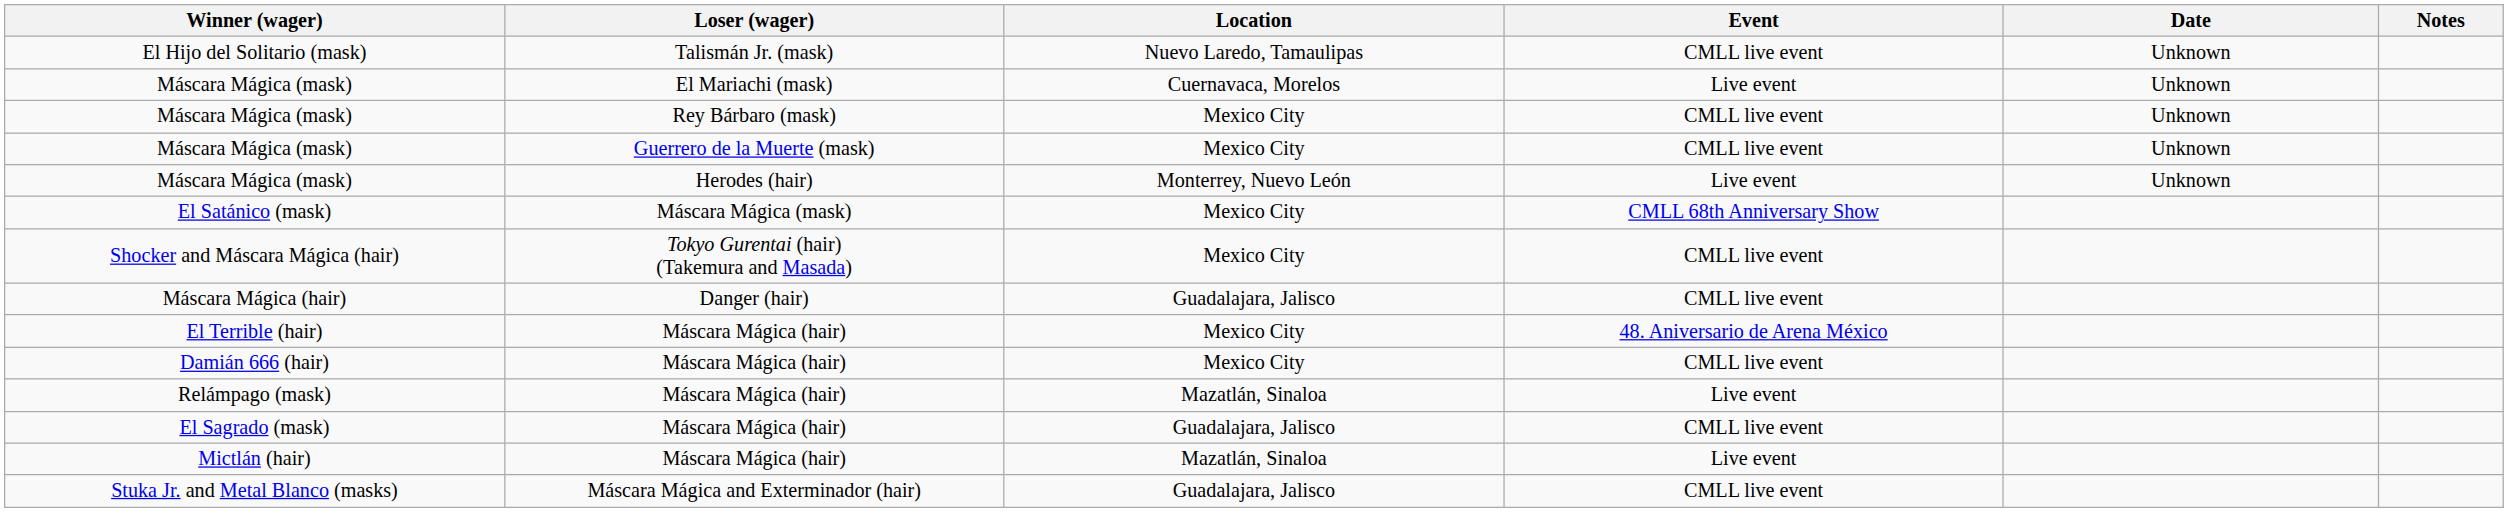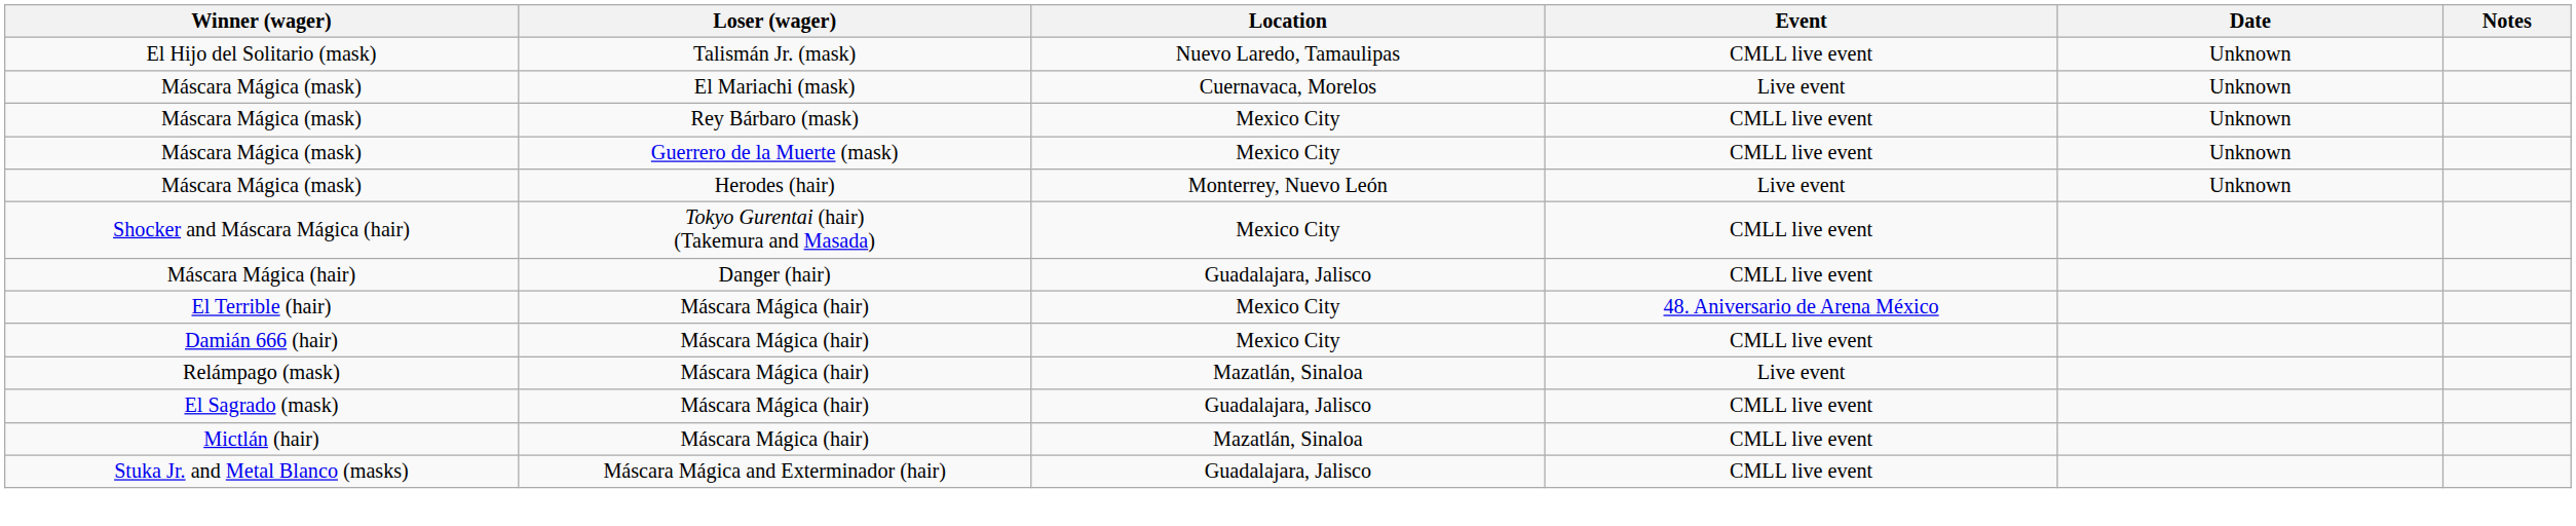 <table class="wikitable sortable" width=100%  style="text-align: center">
 <tr>
 <th width=20% scope="col">Winner (wager)</th>
 <th width=20% scope="col">Loser (wager)</th>
 <th width=20% scope="col">Location</th>
 <th width=20% scope="col">Event</th>
 <th width=15% scope="col">Date</th>
 <th class="unsortable" width=5% scope="col">Notes</th>
 </tr>
 <tr>
 <td>El Hijo del Solitario (mask)</td>
 <td>Talismán Jr. (mask)</td>
 <td>Nuevo Laredo, Tamaulipas</td>
 <td>CMLL live event</td>
 <td>Unknown</td>
 <td> </td>
 </tr>
 <tr>
 <td>Máscara Mágica (mask)</td>
 <td>El Mariachi (mask)</td>
 <td>Cuernavaca, Morelos</td>
 <td>Live event</td>
 <td>Unknown</td>
 <td></td>
 </tr>
 <tr>
 <td>Máscara Mágica (mask)</td>
 <td>Rey Bárbaro (mask)</td>
 <td>Mexico City</td>
 <td>CMLL live event</td>
 <td>Unknown</td>
 <td></td>
 </tr>
 <tr>
 <td>Máscara Mágica (mask)</td>
 <td><a href='#'>Guerrero de la Muerte</a> (mask)</td>
 <td>Mexico City</td>
 <td>CMLL live event</td>
 <td>Unknown</td>
 <td> </td>
 </tr>
 <tr>
 <td>Máscara Mágica (mask)</td>
 <td>Herodes (hair)</td>
 <td>Monterrey, Nuevo León</td>
 <td>Live event</td>
 <td>Unknown</td>
 <td> </td>
-</tr>
-<tr>
-<td><a href='#'>El Satánico</a> (mask)</td>
-<td>Máscara Mágica (mask)</td>
-<td>Mexico City</td>
-<td><a href='#'>CMLL 68th Anniversary Show</a></td>
-<td></td>
-<td></td>
 </tr>
 <tr>
 <td><a href='#'>Shocker</a> and Máscara Mágica (hair)</td>
 <td><em>Tokyo Gurentai</em> (hair)<br>(Takemura and <a href='#'>Masada</a>)</td>
 <td>Mexico City</td>
 <td>CMLL live event</td>
 <td></td>
 <td> </td>
 </tr>
 <tr>
 <td>Máscara Mágica (hair)</td>
 <td>Danger (hair)</td>
 <td>Guadalajara, Jalisco</td>
 <td>CMLL live event</td>
 <td></td>
 <td></td>
 </tr>
 <tr>
 <td><a href='#'>El Terrible</a> (hair)</td>
 <td>Máscara Mágica (hair)</td>
 <td>Mexico City</td>
 <td><a href='#'>48. Aniversario de Arena México</a></td>
 <td></td>
 <td></td>
 </tr>
 <tr>
 <td><a href='#'>Damián 666</a> (hair)</td>
 <td>Máscara Mágica (hair)</td>
 <td>Mexico City</td>
 <td>CMLL live event</td>
 <td></td>
 <td></td>
 </tr>
 <tr>
 <td>Relámpago (mask)</td>
 <td>Máscara Mágica (hair)</td>
 <td>Mazatlán, Sinaloa</td>
 <td>Live event</td>
 <td></td>
 <td></td>
 </tr>
 <tr>
 <td><a href='#'>El Sagrado</a> (mask)</td>
 <td>Máscara Mágica (hair)</td>
 <td>Guadalajara, Jalisco</td>
 <td>CMLL live event</td>
 <td></td>
 <td> </td>
 </tr>
 <tr>
 <td><a href='#'>Mictlán</a> (hair)</td>
 <td>Máscara Mágica (hair)</td>
 <td>Mazatlán, Sinaloa</td>
-<td>Live event</td>
+<td>CMLL live event</td>
 <td></td>
 <td></td>
 </tr>
 <tr>
 <td><a href='#'>Stuka Jr.</a> and <a href='#'>Metal Blanco</a> (masks)</td>
 <td>Máscara Mágica and Exterminador (hair)</td>
 <td>Guadalajara, Jalisco</td>
 <td>CMLL live event</td>
 <td></td>
 <td></td>
 </tr>
 </table>
